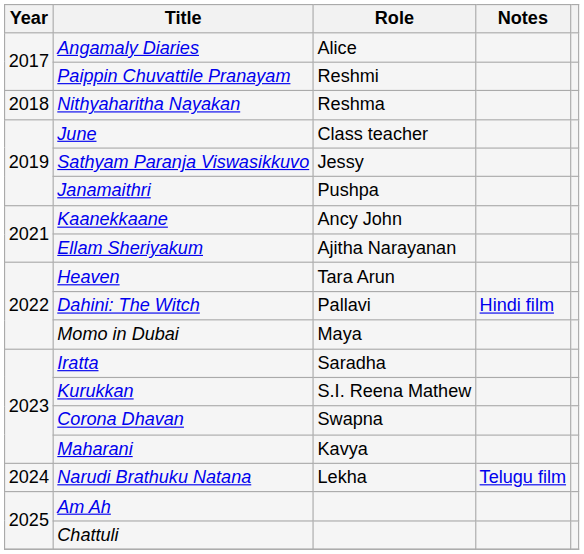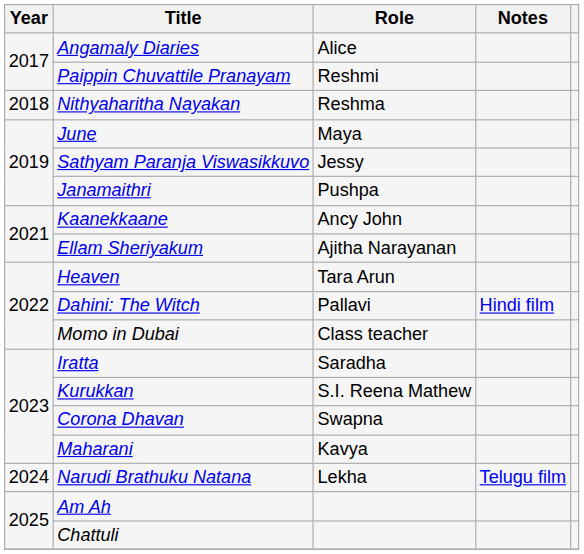 <table class="wikitable sortable" style="background:#f5f5f5;">
 <tr>
 <th scope="col">Year</th>
 <th scope="col">Title</th>
 <th scope="col">Role</th>
 <th class="unsortable" scope="col">Notes</th>
 <th class="unsortable" scope="col"></th>
 </tr>
 <tr>
 <td rowspan=2>2017</td>
 <td><em><a href='#'>Angamaly Diaries</a></em></td>
 <td>Alice</td>
 <td></td>
 <td></td>
 </tr>
 <tr>
 <td><em><a href='#'>Paippin Chuvattile Pranayam</a></em></td>
 <td>Reshmi</td>
 <td></td>
 <td></td>
 </tr>
 <tr>
 <td>2018</td>
 <td><em><a href='#'>Nithyaharitha Nayakan</a></em></td>
 <td>Reshma</td>
 <td></td>
 <td></td>
 </tr>
 <tr>
 <td rowspan=3>2019</td>
 <td><em><a href='#'>June</a></em></td>
-<td>Class teacher</td>
+<td>Maya</td>
 <td></td>
 <td></td>
 </tr>
 <tr>
 <td><em><a href='#'>Sathyam Paranja Viswasikkuvo</a></em></td>
 <td>Jessy</td>
 <td></td>
 <td></td>
 </tr>
 <tr>
 <td><em><a href='#'>Janamaithri</a></em></td>
 <td>Pushpa</td>
 <td></td>
 <td></td>
 </tr>
 <tr>
 <td rowspan=2>2021</td>
 <td><em><a href='#'>Kaanekkaane</a></em></td>
 <td>Ancy John</td>
 <td></td>
 <td></td>
 </tr>
 <tr>
 <td><em><a href='#'>Ellam Sheriyakum</a></em></td>
 <td>Ajitha Narayanan</td>
 <td></td>
 <td></td>
 </tr>
 <tr>
 <td rowspan=3>2022</td>
 <td><em><a href='#'>Heaven</a></em></td>
 <td>Tara Arun</td>
 <td></td>
 <td></td>
 </tr>
 <tr>
 <td><em><a href='#'>Dahini: The Witch</a></em></td>
 <td>Pallavi</td>
 <td><a href='#'>Hindi film</a></td>
 <td></td>
 </tr>
 <tr>
 <td><em>Momo in Dubai</em></td>
-<td>Maya</td>
+<td>Class teacher</td>
 <td></td>
 <td></td>
 </tr>
 <tr>
 <td rowspan="4">2023</td>
 <td><em><a href='#'>Iratta</a></em></td>
 <td>Saradha</td>
 <td></td>
 <td></td>
 </tr>
 <tr>
 <td><em><a href='#'>Kurukkan</a></em></td>
 <td>S.I. Reena Mathew</td>
 <td></td>
 <td></td>
 </tr>
 <tr>
 <td><em><a href='#'>Corona Dhavan</a></em></td>
 <td>Swapna</td>
 <td></td>
 <td></td>
 </tr>
 <tr>
 <td><em><a href='#'>Maharani</a></em></td>
 <td>Kavya</td>
 <td></td>
 <td></td>
 </tr>
 <tr>
 <td>2024</td>
 <td><em><a href='#'>Narudi Brathuku Natana</a></em></td>
 <td>Lekha</td>
 <td><a href='#'>Telugu film</a></td>
 <td></td>
 </tr>
 <tr>
 <td rowspan=2>2025</td>
 <td><em><a href='#'>Am Ah</a></em></td>
 <td></td>
 <td></td>
 <td></td>
 </tr>
 <tr>
 <td><em>Chattuli</em></td>
 <td></td>
 <td></td>
 <td></td>
 </tr>
 <tr>
 </tr>
 </table>
